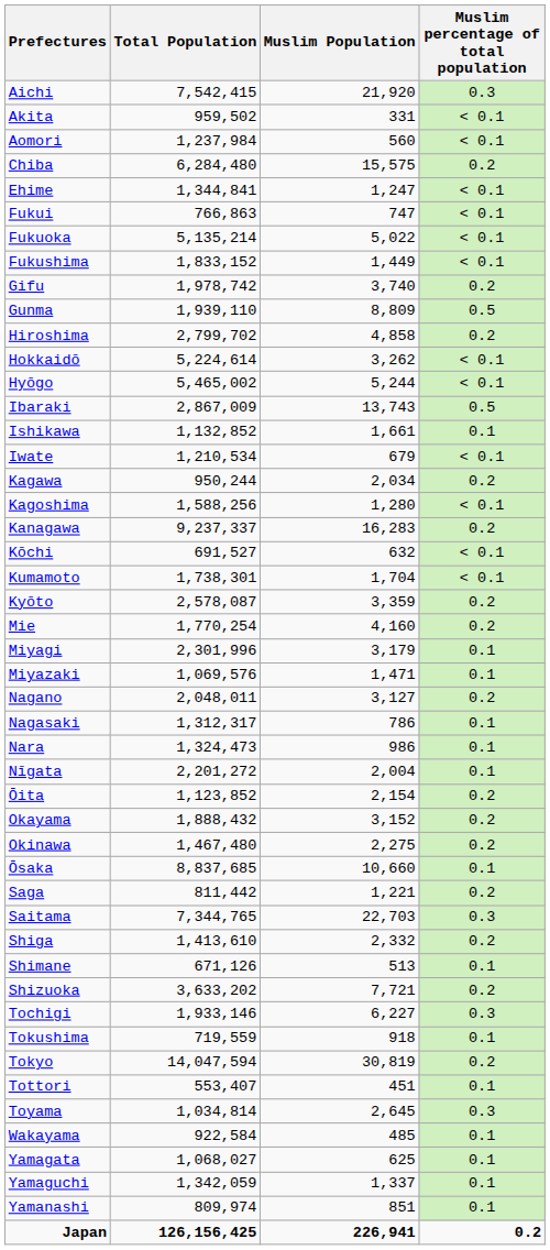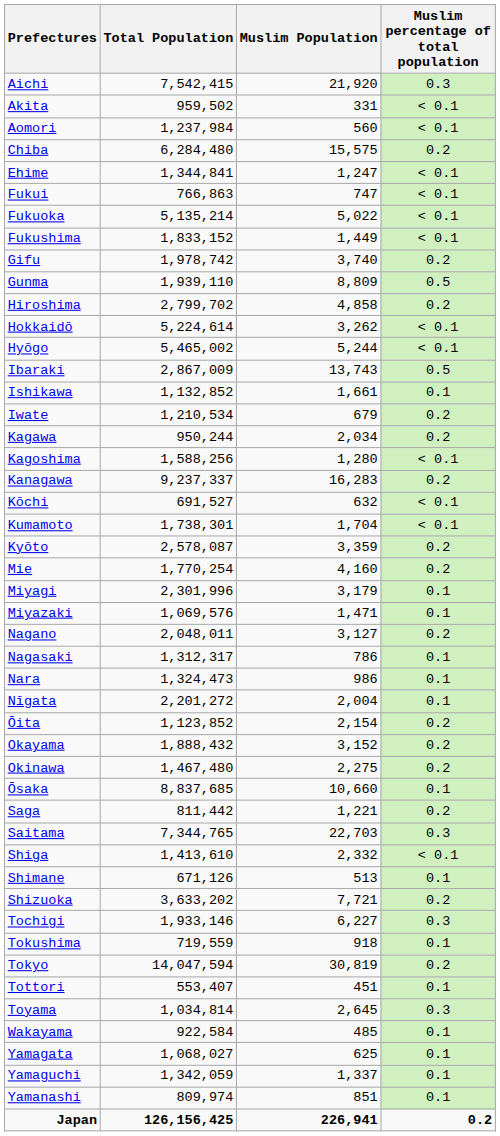 <table class="wikitable sortable" style="text-align:right" cellspacing="4">
 <tr>
 <th>Prefectures</th>
 <th>Total Population</th>
 <th data-sort-type="number">Muslim Population</th>
 <th data-type="number" style="max-width:8em">Muslim percentage of total population</th>
 </tr>
 <tr>
 <td align="left"><a href='#'>Aichi</a></td>
 <td>7,542,415</td>
 <td>21,920</td>
 <td style="background:#D0F0C0; text-align:center;">0.3</td>
 </tr>
 <tr>
 <td align="left"><a href='#'>Akita</a></td>
 <td>959,502</td>
 <td>331</td>
 <td style="background:#D0F0C0; text-align:center;">< 0.1</td>
 </tr>
 <tr>
 <td align="left"><a href='#'>Aomori</a></td>
 <td>1,237,984</td>
 <td>560</td>
 <td style="background:#D0F0C0; text-align:center;">< 0.1</td>
 </tr>
 <tr>
 <td align="left"><a href='#'>Chiba</a></td>
 <td>6,284,480</td>
 <td>15,575</td>
 <td style="background:#D0F0C0; text-align:center;">0.2</td>
 </tr>
 <tr>
 <td align="left"><a href='#'>Ehime</a></td>
 <td>1,344,841</td>
 <td>1,247</td>
 <td style="background:#D0F0C0; text-align:center;">< 0.1</td>
 </tr>
 <tr>
 <td align="left"><a href='#'>Fukui</a></td>
 <td>766,863</td>
 <td>747</td>
 <td style="background:#D0F0C0; text-align:center;">< 0.1</td>
 </tr>
 <tr>
 <td align="left"><a href='#'>Fukuoka</a></td>
 <td>5,135,214</td>
 <td>5,022</td>
 <td style="background:#D0F0C0; text-align:center;">< 0.1</td>
 </tr>
 <tr>
 <td align="left"><a href='#'>Fukushima</a></td>
 <td>1,833,152</td>
 <td>1,449</td>
 <td style="background:#D0F0C0; text-align:center;">< 0.1</td>
 </tr>
 <tr>
 <td align="left"><a href='#'>Gifu</a></td>
 <td>1,978,742</td>
 <td>3,740</td>
 <td style="background:#D0F0C0; text-align:center;">0.2</td>
 </tr>
 <tr>
 <td align="left"><a href='#'>Gunma</a></td>
 <td>1,939,110</td>
 <td>8,809</td>
 <td style="background:#D0F0C0; text-align:center;">0.5</td>
 </tr>
 <tr>
 <td align="left"><a href='#'>Hiroshima</a></td>
 <td>2,799,702</td>
 <td>4,858</td>
 <td style="background:#D0F0C0; text-align:center;">0.2</td>
 </tr>
 <tr>
 <td align="left"><a href='#'>Hokkaidō</a></td>
 <td>5,224,614</td>
 <td>3,262</td>
 <td style="background:#D0F0C0; text-align:center;">< 0.1</td>
 </tr>
 <tr>
 <td align="left"><a href='#'>Hyōgo</a></td>
 <td>5,465,002</td>
 <td>5,244</td>
 <td style="background:#D0F0C0; text-align:center;">< 0.1</td>
 </tr>
 <tr>
 <td align="left"><a href='#'>Ibaraki</a></td>
 <td>2,867,009</td>
 <td>13,743</td>
 <td style="background:#D0F0C0; text-align:center;">0.5</td>
 </tr>
 <tr>
 <td align="left"><a href='#'>Ishikawa</a></td>
 <td>1,132,852</td>
 <td>1,661</td>
 <td style="background:#D0F0C0; text-align:center;">0.1</td>
 </tr>
 <tr>
 <td align="left"><a href='#'>Iwate</a></td>
 <td>1,210,534</td>
 <td>679</td>
-<td style="background:#D0F0C0; text-align:center;">< 0.1</td>
+<td style="background:#D0F0C0; text-align:center;">0.2</td>
 </tr>
 <tr>
 <td align="left"><a href='#'>Kagawa</a></td>
 <td>950,244</td>
 <td>2,034</td>
 <td style="background:#D0F0C0; text-align:center;">0.2</td>
 </tr>
 <tr>
 <td align="left"><a href='#'>Kagoshima</a></td>
 <td>1,588,256</td>
 <td>1,280</td>
 <td style="background:#D0F0C0; text-align:center;">< 0.1</td>
 </tr>
 <tr>
 <td align="left"><a href='#'>Kanagawa</a></td>
 <td>9,237,337</td>
 <td>16,283</td>
 <td style="background:#D0F0C0; text-align:center;">0.2</td>
 </tr>
 <tr>
 <td align="left"><a href='#'>Kōchi</a></td>
 <td>691,527</td>
 <td>632</td>
 <td style="background:#D0F0C0; text-align:center;">< 0.1</td>
 </tr>
 <tr>
 <td align="left"><a href='#'>Kumamoto</a></td>
 <td>1,738,301</td>
 <td>1,704</td>
 <td style="background:#D0F0C0; text-align:center;">< 0.1</td>
 </tr>
 <tr>
 <td align="left"><a href='#'>Kyōto</a></td>
 <td>2,578,087</td>
 <td>3,359</td>
 <td style="background:#D0F0C0; text-align:center;">0.2</td>
 </tr>
 <tr>
 <td align="left"><a href='#'>Mie</a></td>
 <td>1,770,254</td>
 <td>4,160</td>
 <td style="background:#D0F0C0; text-align:center;">0.2</td>
 </tr>
 <tr>
 <td align="left"><a href='#'>Miyagi</a></td>
 <td>2,301,996</td>
 <td>3,179</td>
 <td style="background:#D0F0C0; text-align:center;">0.1</td>
 </tr>
 <tr>
 <td align="left"><a href='#'>Miyazaki</a></td>
 <td>1,069,576</td>
 <td>1,471</td>
 <td style="background:#D0F0C0; text-align:center;">0.1</td>
 </tr>
 <tr>
 <td align="left"><a href='#'>Nagano</a></td>
 <td>2,048,011</td>
 <td>3,127</td>
 <td style="background:#D0F0C0; text-align:center;">0.2</td>
 </tr>
 <tr>
 <td align="left"><a href='#'>Nagasaki</a></td>
 <td>1,312,317</td>
 <td>786</td>
 <td style="background:#D0F0C0; text-align:center;">0.1</td>
 </tr>
 <tr>
 <td align="left"><a href='#'>Nara</a></td>
 <td>1,324,473</td>
 <td>986</td>
 <td style="background:#D0F0C0; text-align:center;">0.1</td>
 </tr>
 <tr>
 <td align="left"><a href='#'>Nīgata</a></td>
 <td>2,201,272</td>
 <td>2,004</td>
 <td style="background:#D0F0C0; text-align:center;">0.1</td>
 </tr>
 <tr>
 <td align="left"><a href='#'>Ōita</a></td>
 <td>1,123,852</td>
 <td>2,154</td>
 <td style="background:#D0F0C0; text-align:center;">0.2</td>
 </tr>
 <tr>
 <td align="left"><a href='#'>Okayama</a></td>
 <td>1,888,432</td>
 <td>3,152</td>
 <td style="background:#D0F0C0; text-align:center;">0.2</td>
 </tr>
 <tr>
 <td align="left"><a href='#'>Okinawa</a></td>
 <td>1,467,480</td>
 <td>2,275</td>
 <td style="background:#D0F0C0; text-align:center;">0.2</td>
 </tr>
 <tr>
 <td align="left"><a href='#'>Ōsaka</a></td>
 <td>8,837,685</td>
 <td>10,660</td>
 <td style="background:#D0F0C0; text-align:center;">0.1</td>
 </tr>
 <tr>
 <td align="left"><a href='#'>Saga</a></td>
 <td>811,442</td>
 <td>1,221</td>
 <td style="background:#D0F0C0; text-align:center;">0.2</td>
 </tr>
 <tr>
 <td align="left"><a href='#'>Saitama</a></td>
 <td>7,344,765</td>
 <td>22,703</td>
 <td style="background:#D0F0C0; text-align:center;">0.3</td>
 </tr>
 <tr>
 <td align="left"><a href='#'>Shiga</a></td>
 <td>1,413,610</td>
 <td>2,332</td>
-<td style="background:#D0F0C0; text-align:center;">0.2</td>
+<td style="background:#D0F0C0; text-align:center;">< 0.1</td>
 </tr>
 <tr>
 <td align="left"><a href='#'>Shimane</a></td>
 <td>671,126</td>
 <td>513</td>
 <td style="background:#D0F0C0; text-align:center;">0.1</td>
 </tr>
 <tr>
 <td align="left"><a href='#'>Shizuoka</a></td>
 <td>3,633,202</td>
 <td>7,721</td>
 <td style="background:#D0F0C0; text-align:center;">0.2</td>
 </tr>
 <tr>
 <td align="left"><a href='#'>Tochigi</a></td>
 <td>1,933,146</td>
 <td>6,227</td>
 <td style="background:#D0F0C0; text-align:center;">0.3</td>
 </tr>
 <tr>
 <td align="left"><a href='#'>Tokushima</a></td>
 <td>719,559</td>
 <td>918</td>
 <td style="background:#D0F0C0; text-align:center;">0.1</td>
 </tr>
 <tr>
 <td align="left"><a href='#'>Tokyo</a></td>
 <td>14,047,594</td>
 <td>30,819</td>
 <td style="background:#D0F0C0; text-align:center;">0.2</td>
 </tr>
 <tr>
 <td align="left"><a href='#'>Tottori</a></td>
 <td>553,407</td>
 <td>451</td>
 <td style="background:#D0F0C0; text-align:center;">0.1</td>
 </tr>
 <tr>
 <td align="left"><a href='#'>Toyama</a></td>
 <td>1,034,814</td>
 <td>2,645</td>
 <td style="background:#D0F0C0; text-align:center;">0.3</td>
 </tr>
 <tr>
 <td align="left"><a href='#'>Wakayama</a></td>
 <td>922,584</td>
 <td>485</td>
 <td style="background:#D0F0C0; text-align:center;">0.1</td>
 </tr>
 <tr>
 <td align="left"><a href='#'>Yamagata</a></td>
 <td>1,068,027</td>
 <td>625</td>
 <td style="background:#D0F0C0; text-align:center;">0.1</td>
 </tr>
 <tr>
 <td align="left"><a href='#'>Yamaguchi</a></td>
 <td>1,342,059</td>
 <td>1,337</td>
 <td style="background:#D0F0C0; text-align:center;">0.1</td>
 </tr>
 <tr>
 <td align="left"><a href='#'>Yamanashi</a></td>
 <td>809,974</td>
 <td>851</td>
 <td style="background:#D0F0C0; text-align:center;">0.1</td>
 </tr>
 <tr>
 <td><strong>Japan</strong></td>
 <td><strong>126,156,425</strong></td>
 <td><strong>226,941</strong></td>
 <td><strong>0.2</strong></td>
 </tr>
 </table>
